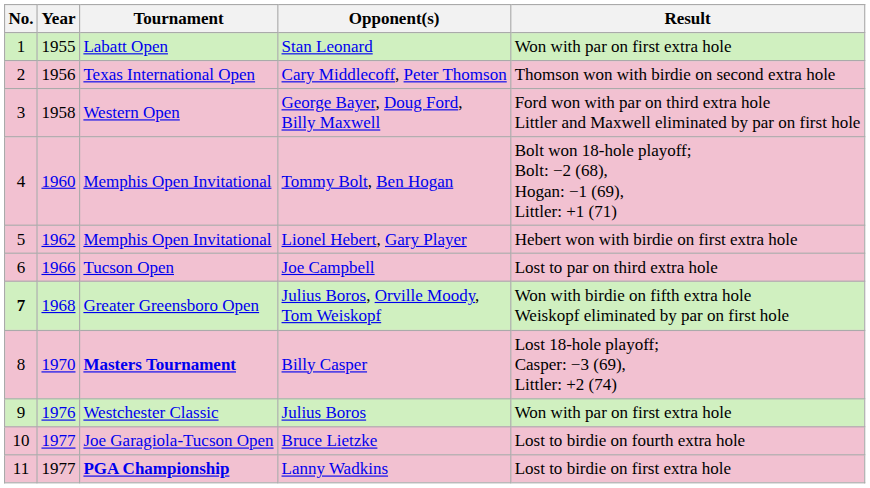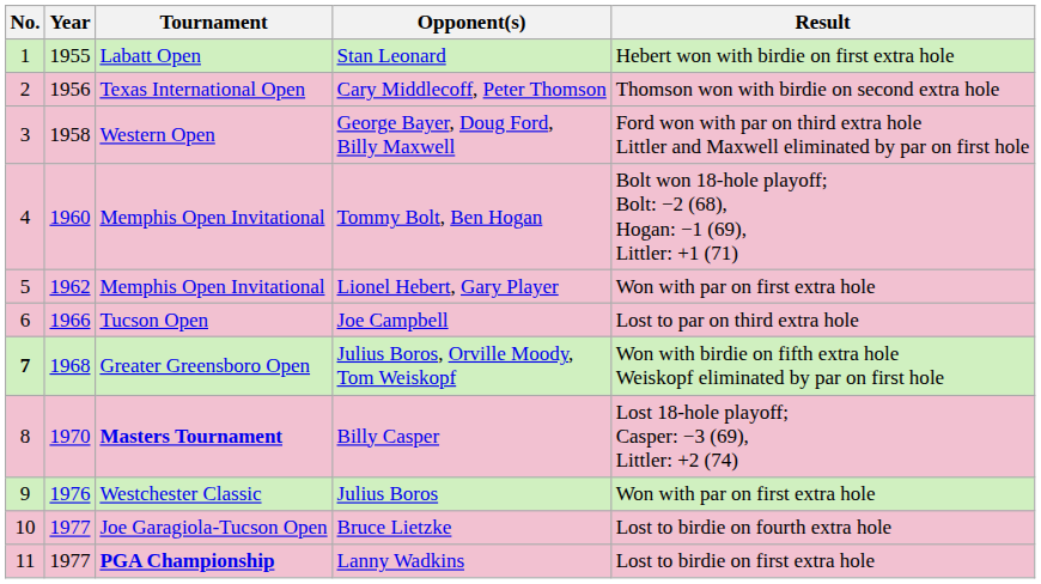 <table class="wikitable" style="font-size:95%;">
 <tr>
 <th>No.</th>
 <th>Year</th>
 <th>Tournament</th>
 <th>Opponent(s)</th>
 <th>Result</th>
 </tr>
 <tr style="background:#D0F0C0;">
 <td align=center>1</td>
 <td>1955</td>
 <td><a href='#'>Labatt Open</a></td>
 <td> <a href='#'>Stan Leonard</a></td>
-<td>Won with par on first extra hole</td>
+<td>Hebert won with birdie on first extra hole</td>
 </tr>
 <tr style="background:#F2C1D1;">
 <td align=center>2</td>
 <td>1956</td>
 <td><a href='#'>Texas International Open</a></td>
 <td> <a href='#'>Cary Middlecoff</a>,  <a href='#'>Peter Thomson</a></td>
 <td>Thomson won with birdie on second extra hole</td>
 </tr>
 <tr style="background:#F2C1D1;">
 <td align=center>3</td>
 <td>1958</td>
 <td><a href='#'>Western Open</a></td>
 <td> <a href='#'>George Bayer</a>,  <a href='#'>Doug Ford</a>,<br> <a href='#'>Billy Maxwell</a></td>
 <td>Ford won with par on third extra hole<br>Littler and Maxwell eliminated by par on first hole</td>
 </tr>
 <tr style="background:#F2C1D1;">
 <td align=center>4</td>
 <td><a href='#'>1960</a></td>
 <td><a href='#'>Memphis Open Invitational</a></td>
 <td> <a href='#'>Tommy Bolt</a>,  <a href='#'>Ben Hogan</a></td>
 <td>Bolt won 18-hole playoff;<br>Bolt: −2 (68),<br>Hogan: −1 (69),<br>Littler: +1 (71)</td>
 </tr>
 <tr style="background:#F2C1D1;">
 <td align=center>5</td>
 <td><a href='#'>1962</a></td>
 <td><a href='#'>Memphis Open Invitational</a></td>
 <td> <a href='#'>Lionel Hebert</a>,  <a href='#'>Gary Player</a></td>
-<td>Hebert won with birdie on first extra hole</td>
+<td>Won with par on first extra hole</td>
 </tr>
 <tr style="background:#F2C1D1;">
 <td align=center>6</td>
 <td><a href='#'>1966</a></td>
 <td><a href='#'>Tucson Open</a></td>
 <td> <a href='#'>Joe Campbell</a></td>
 <td>Lost to par on third extra hole</td>
 </tr>
 <tr style="background:#D0F0C0;">
 <td align=center><strong>7</strong></td>
 <td><a href='#'>1968</a></td>
 <td><a href='#'>Greater Greensboro Open</a></td>
 <td> <a href='#'>Julius Boros</a>,  <a href='#'>Orville Moody</a>,<br> <a href='#'>Tom Weiskopf</a></td>
 <td>Won with birdie on fifth extra hole<br>Weiskopf eliminated by par on first hole</td>
 </tr>
 <tr style="background:#F2C1D1;">
 <td align=center>8</td>
 <td><a href='#'>1970</a></td>
 <td><strong><a href='#'>Masters Tournament</a></strong></td>
 <td> <a href='#'>Billy Casper</a></td>
 <td>Lost 18-hole playoff;<br>Casper: −3 (69),<br>Littler: +2 (74)</td>
 </tr>
 <tr style="background:#D0F0C0;">
 <td align=center>9</td>
 <td><a href='#'>1976</a></td>
 <td><a href='#'>Westchester Classic</a></td>
 <td> <a href='#'>Julius Boros</a></td>
 <td>Won with par on first extra hole</td>
 </tr>
 <tr style="background:#F2C1D1;">
 <td align=center>10</td>
 <td><a href='#'>1977</a></td>
 <td><a href='#'>Joe Garagiola-Tucson Open</a></td>
 <td> <a href='#'>Bruce Lietzke</a></td>
 <td>Lost to birdie on fourth extra hole</td>
 </tr>
 <tr style="background:#F2C1D1;">
 <td align=center>11</td>
 <td>1977</td>
 <td><strong><a href='#'>PGA Championship</a></strong></td>
 <td> <a href='#'>Lanny Wadkins</a></td>
 <td>Lost to birdie on first extra hole</td>
 </tr>
 </table>
